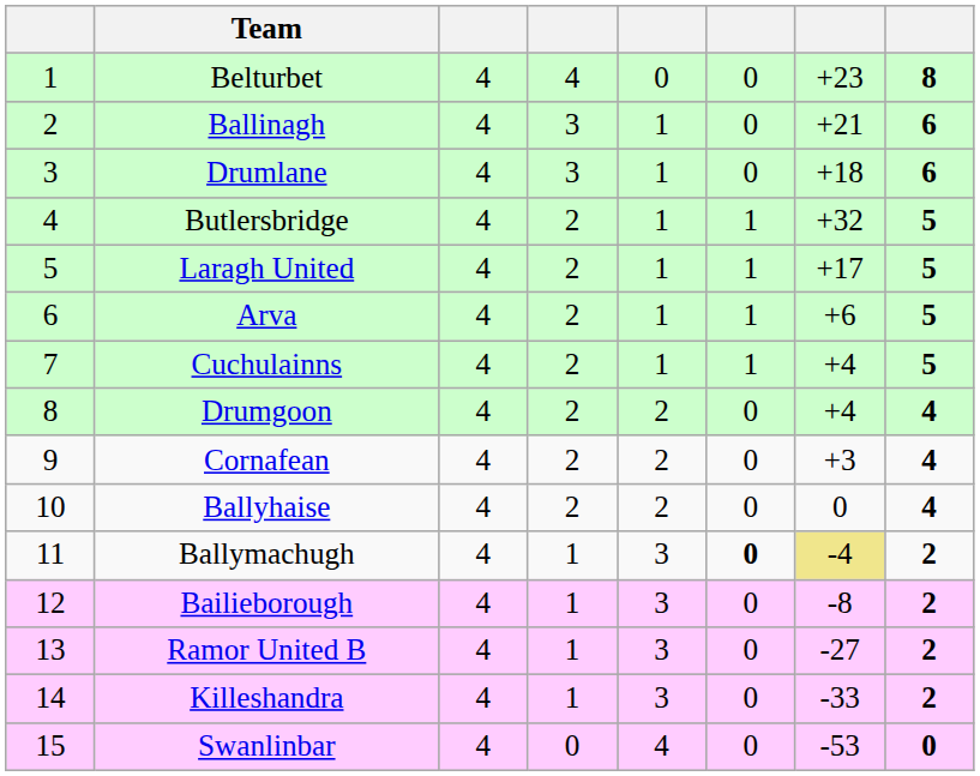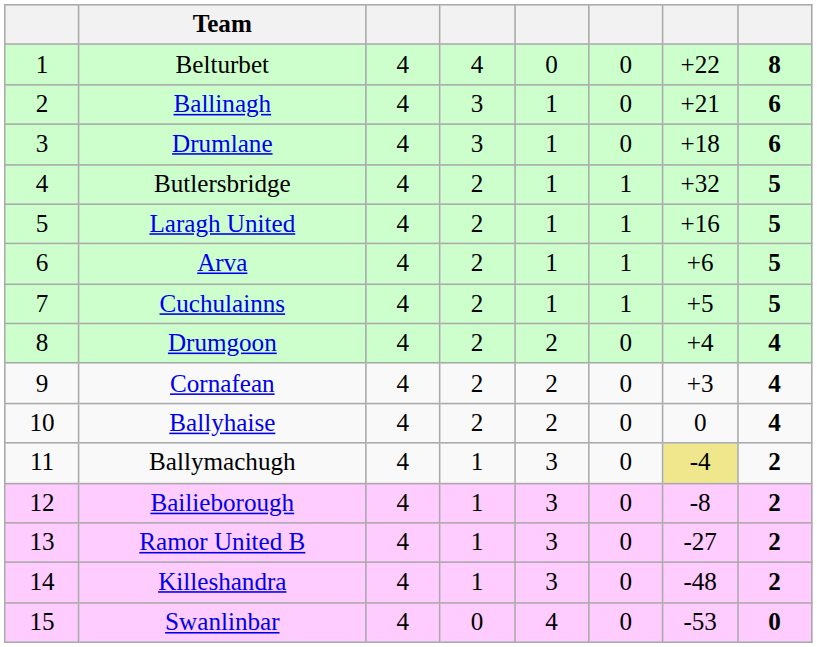 <table class="wikitable" style="text-align:center">
 <tr>
 <th width="40"></th>
 <th style="width:175px;">Team</th>
 <th width="40"></th>
 <th width="40"></th>
 <th width="40"></th>
 <th width="40"></th>
 <th width="40"></th>
 <th width="40"></th>
 </tr>
 <tr style="background:#cfc;">
 <td>1</td>
 <td>Belturbet</td>
 <td>4</td>
 <td>4</td>
 <td>0</td>
 <td>0</td>
-<td>+23</td>
+<td>+22</td>
 <td><strong>8</strong></td>
 </tr>
 <tr style="background:#cfc;">
 <td>2</td>
 <td><a href='#'>Ballinagh</a></td>
 <td>4</td>
 <td>3</td>
 <td>1</td>
 <td>0</td>
 <td>+21</td>
 <td><strong>6</strong></td>
 </tr>
 <tr style="background:#cfc;">
 <td>3</td>
 <td><a href='#'>Drumlane</a></td>
 <td>4</td>
 <td>3</td>
 <td>1</td>
 <td>0</td>
 <td>+18</td>
 <td><strong>6</strong></td>
 </tr>
 <tr style="background:#cfc;">
 <td>4</td>
 <td>Butlersbridge</td>
 <td>4</td>
 <td>2</td>
 <td>1</td>
 <td>1</td>
 <td>+32</td>
 <td><strong>5</strong></td>
 </tr>
 <tr style="background:#cfc;">
 <td>5</td>
 <td><a href='#'>Laragh United</a></td>
 <td>4</td>
 <td>2</td>
 <td>1</td>
 <td>1</td>
-<td>+17</td>
+<td>+16</td>
 <td><strong>5</strong></td>
 </tr>
 <tr style="background:#cfc;">
 <td>6</td>
 <td><a href='#'>Arva</a></td>
 <td>4</td>
 <td>2</td>
 <td>1</td>
 <td>1</td>
 <td>+6</td>
 <td><strong>5</strong></td>
 </tr>
 <tr style="background:#cfc;">
 <td>7</td>
 <td><a href='#'>Cuchulainns</a></td>
 <td>4</td>
 <td>2</td>
 <td>1</td>
 <td>1</td>
-<td>+4</td>
+<td>+5</td>
 <td><strong>5</strong></td>
 </tr>
 <tr style="background:#cfc;">
 <td>8</td>
 <td><a href='#'>Drumgoon</a></td>
 <td>4</td>
 <td>2</td>
 <td>2</td>
 <td>0</td>
 <td>+4</td>
 <td><strong>4</strong></td>
 </tr>
 <tr>
 <td>9</td>
 <td><a href='#'>Cornafean</a></td>
 <td>4</td>
 <td>2</td>
 <td>2</td>
 <td>0</td>
 <td>+3</td>
 <td><strong>4</strong></td>
 </tr>
 <tr>
 <td>10</td>
 <td><a href='#'>Ballyhaise</a></td>
 <td>4</td>
 <td>2</td>
 <td>2</td>
 <td>0</td>
 <td>0</td>
 <td><strong>4</strong></td>
 </tr>
 <tr>
 <td>11</td>
 <td>Ballymachugh</td>
 <td>4</td>
 <td>1</td>
 <td>3</td>
-<td><strong>0</strong></td>
+<td>0</td>
 <td style="background: khaki;">-4</td>
 <td><strong>2</strong></td>
 </tr>
 <tr style="background:#fcf;">
 <td>12</td>
 <td><a href='#'>Bailieborough</a></td>
 <td>4</td>
 <td>1</td>
 <td>3</td>
 <td>0</td>
 <td>-8</td>
 <td><strong>2</strong></td>
 </tr>
 <tr style="background:#fcf;">
 <td>13</td>
 <td><a href='#'>Ramor United B</a></td>
 <td>4</td>
 <td>1</td>
 <td>3</td>
 <td>0</td>
 <td>-27</td>
 <td><strong>2</strong></td>
 </tr>
 <tr style="background:#fcf;">
 <td>14</td>
 <td><a href='#'>Killeshandra</a></td>
 <td>4</td>
 <td>1</td>
 <td>3</td>
 <td>0</td>
-<td>-33</td>
+<td>-48</td>
 <td><strong>2</strong></td>
 </tr>
 <tr style="background:#fcf;">
 <td>15</td>
 <td><a href='#'>Swanlinbar</a></td>
 <td>4</td>
 <td>0</td>
 <td>4</td>
 <td>0</td>
 <td>-53</td>
 <td><strong>0</strong></td>
 </tr>
 </table>
